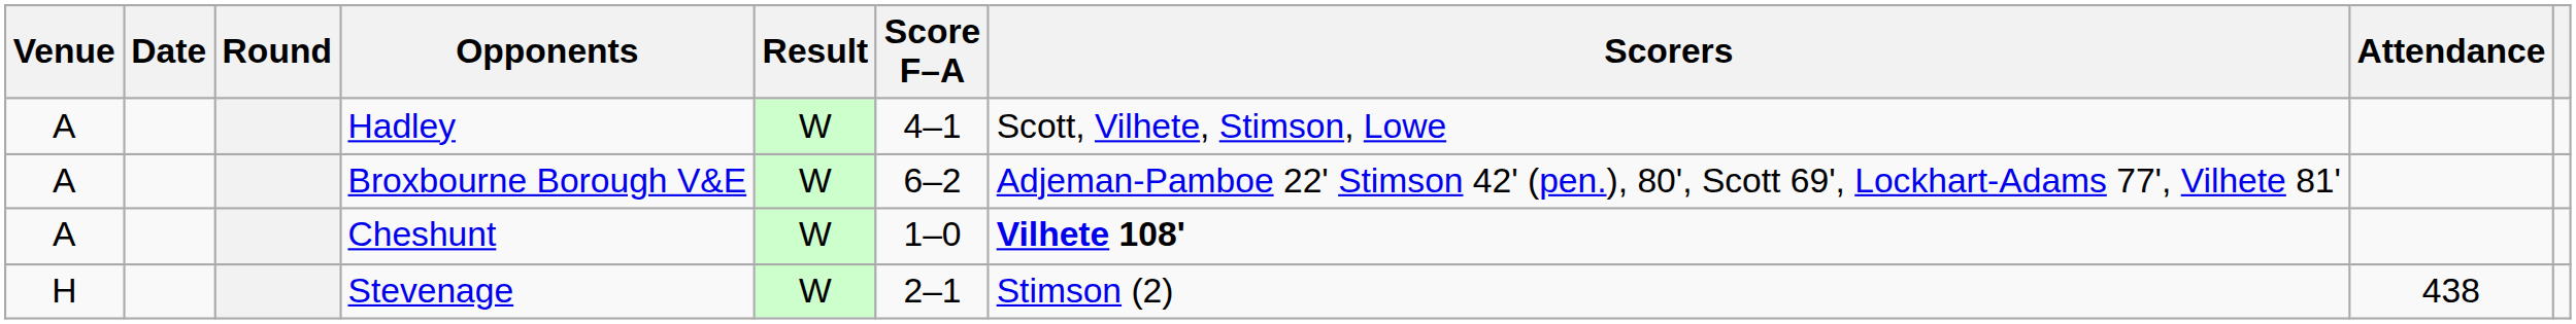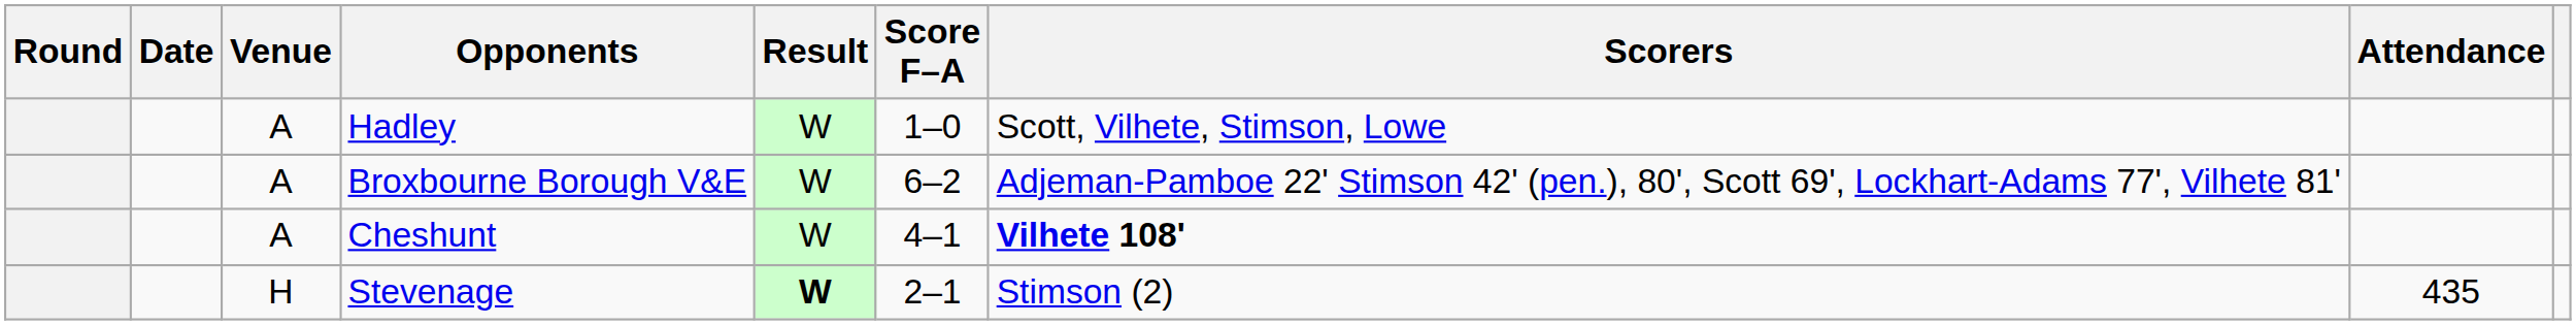 <table class="wikitable plainrowheaders sortable" style="text-align:center">
 <tr>
+<th scope=col>Round</th>
+<th scope=col>Date</th>
 <th scope=col>Venue</th>
-<th scope=col>Date</th>
-<th scope=col>Round</th>
 <th scope=col>Opponents</th>
 <th scope=col>Result</th>
 <th scope=col>Score<br>F–A</th>
 <th scope=col class=unsortable>Scorers</th>
 <th scope=col>Attendance</th>
 <th scope=col class=unsortable></th>
 </tr>
 <tr>
+<th scope=row></th>
+<td></td>
 <td>A</td>
-<td></td>
-<th scope=row></th>
 <td align=left><a href='#'>Hadley</a></td>
 <td style=background-color:#CCFFCC>W</td>
-<td>4–1 </td>
+<td>1–0 </td>
 <td align=left>Scott, <a href='#'>Vilhete</a>, <a href='#'>Stimson</a>, <a href='#'>Lowe</a></td>
 <td></td>
 <td></td>
 </tr>
 <tr>
+<th scope=row></th>
+<td></td>
 <td>A</td>
-<td></td>
-<th scope=row></th>
 <td align=left><a href='#'>Broxbourne Borough V&E</a></td>
 <td style=background-color:#CCFFCC>W</td>
 <td>6–2</td>
 <td align=left><a href='#'>Adjeman-Pamboe</a> 22' <a href='#'>Stimson</a> 42' (<a href='#'>pen.</a>), 80', Scott 69', <a href='#'>Lockhart-Adams</a> 77', <a href='#'>Vilhete</a> 81'</td>
 <td></td>
 <td></td>
 </tr>
 <tr>
+<th scope=row></th>
+<td></td>
 <td>A</td>
-<td></td>
-<th scope=row></th>
 <td align=left><a href='#'>Cheshunt</a></td>
 <td style=background-color:#CCFFCC>W</td>
-<td>1–0 </td>
+<td>4–1 </td>
 <td align=left><strong><a href='#'>Vilhete</a> 108'</strong></td>
 <td></td>
 <td></td>
 </tr>
 <tr>
+<th scope=row></th>
+<td></td>
 <td>H</td>
-<td></td>
-<th scope=row></th>
 <td align=left><a href='#'>Stevenage</a></td>
-<td style=background-color:#CCFFCC>W</td>
+<td style=background-color:#CCFFCC><strong>W</strong></td>
 <td>2–1</td>
 <td align=left><a href='#'>Stimson</a> (2)</td>
-<td>438</td>
+<td>435</td>
 <td></td>
 </tr>
 </table>
